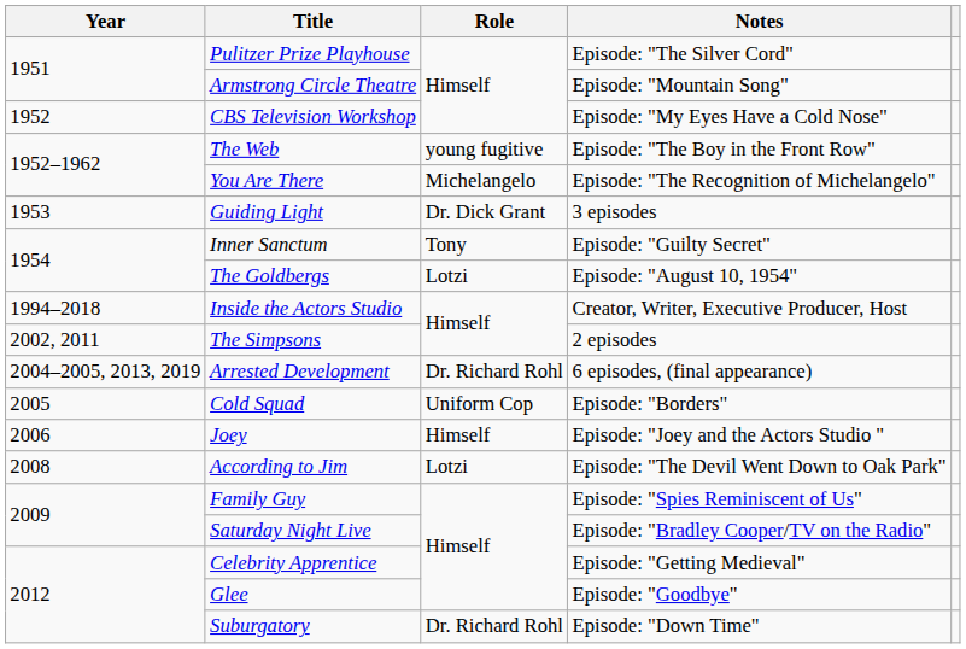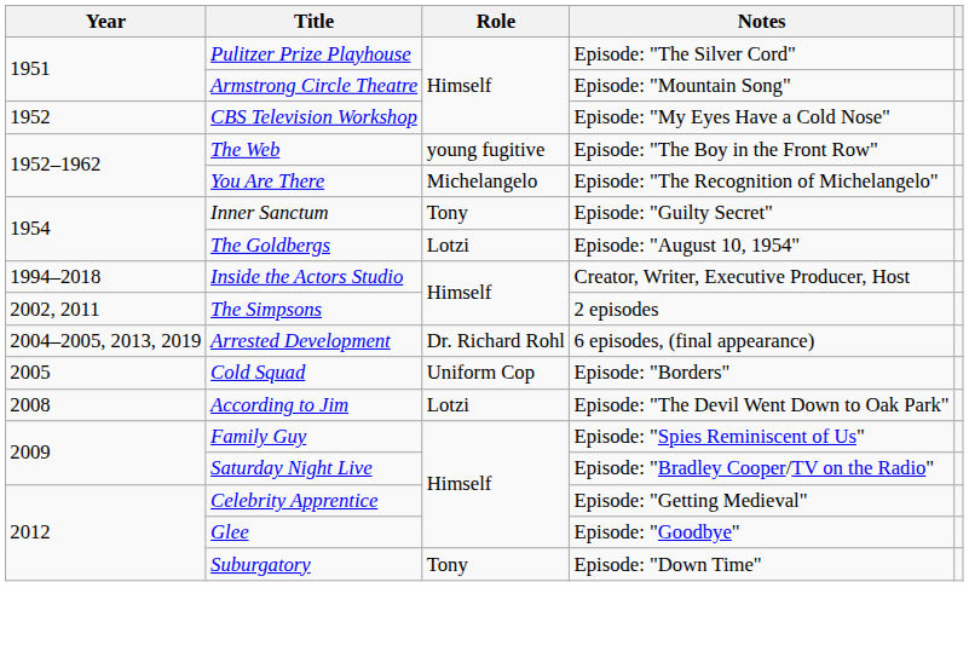 <table class="wikitable sortable">
 <tr>
 <th>Year</th>
 <th>Title</th>
 <th>Role</th>
 <th>Notes</th>
 <th></th>
 </tr>
 <tr>
 <td rowspan=2>1951</td>
 <td><em><a href='#'>Pulitzer Prize Playhouse</a></em></td>
 <td rowspan="3">Himself</td>
 <td>Episode: "The Silver Cord"</td>
 <td></td>
 </tr>
 <tr>
 <td><em><a href='#'>Armstrong Circle Theatre</a></em></td>
 <td>Episode: "Mountain Song"</td>
 <td></td>
 </tr>
 <tr>
 <td>1952</td>
 <td><em><a href='#'>CBS Television Workshop</a></em></td>
 <td>Episode: "My Eyes Have a Cold Nose"</td>
 <td></td>
 </tr>
 <tr>
 <td rowspan=2>1952–1962</td>
 <td><em><a href='#'>The Web</a></em></td>
 <td>young fugitive</td>
 <td>Episode: "The Boy in the Front Row"</td>
 <td></td>
 </tr>
 <tr>
 <td><em><a href='#'>You Are There</a></em></td>
 <td>Michelangelo</td>
 <td>Episode: "The Recognition of Michelangelo"</td>
-<td></td>
-</tr>
-<tr>
-<td>1953</td>
-<td><em><a href='#'>Guiding Light</a></em></td>
-<td>Dr. Dick Grant</td>
-<td>3 episodes</td>
 <td></td>
 </tr>
 <tr>
 <td rowspan=2>1954</td>
 <td><em>Inner Sanctum</em></td>
 <td>Tony</td>
 <td>Episode: "Guilty Secret"</td>
 <td></td>
 </tr>
 <tr>
 <td><em><a href='#'>The Goldbergs</a></em></td>
 <td>Lotzi</td>
 <td>Episode: "August 10, 1954"</td>
 <td></td>
 </tr>
 <tr>
 <td>1994–2018</td>
 <td><em><a href='#'>Inside the Actors Studio</a></em></td>
 <td rowspan="2">Himself</td>
 <td>Creator, Writer, Executive Producer, Host</td>
 <td></td>
 </tr>
 <tr>
 <td>2002, 2011</td>
 <td><em><a href='#'>The Simpsons</a></em></td>
 <td>2 episodes</td>
 <td></td>
 </tr>
 <tr>
 <td>2004–2005, 2013, 2019</td>
 <td><em><a href='#'>Arrested Development</a></em></td>
 <td>Dr. Richard Rohl</td>
 <td>6 episodes, (final appearance)</td>
 <td></td>
 </tr>
 <tr>
 <td>2005</td>
 <td><em><a href='#'>Cold Squad</a></em></td>
 <td>Uniform Cop</td>
 <td>Episode: "Borders"</td>
 <td></td>
 </tr>
 <tr>
-<td>2006</td>
-<td><em><a href='#'>Joey</a></em></td>
-<td>Himself</td>
-<td>Episode: "Joey and the Actors Studio "</td>
-<td></td>
-</tr>
-<tr>
 <td>2008</td>
 <td><em><a href='#'>According to Jim</a></em></td>
 <td>Lotzi</td>
 <td>Episode: "The Devil Went Down to Oak Park"</td>
 <td></td>
 </tr>
 <tr>
 <td rowspan=2>2009</td>
 <td><em><a href='#'>Family Guy</a></em></td>
 <td rowspan="4">Himself</td>
 <td>Episode: "<a href='#'>Spies Reminiscent of Us</a>"</td>
 <td></td>
 </tr>
 <tr>
 <td><em><a href='#'>Saturday Night Live</a></em></td>
 <td>Episode: "<a href='#'>Bradley Cooper</a>/<a href='#'>TV on the Radio</a>"</td>
 <td></td>
 </tr>
 <tr>
 <td rowspan=3>2012</td>
 <td><em><a href='#'>Celebrity Apprentice</a></em></td>
 <td>Episode: "Getting Medieval"</td>
 <td></td>
 </tr>
 <tr>
 <td><em><a href='#'>Glee</a></em></td>
 <td>Episode: "<a href='#'>Goodbye</a>"</td>
 <td></td>
 </tr>
 <tr>
 <td><em><a href='#'>Suburgatory</a></em></td>
-<td>Dr. Richard Rohl</td>
+<td>Tony</td>
 <td>Episode: "Down Time"</td>
 <td></td>
 </tr>
 </table>
